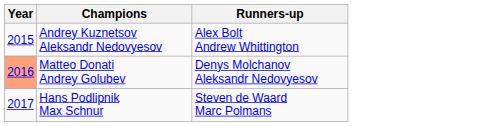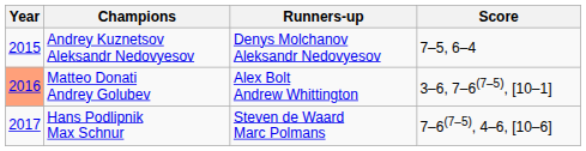 <table class="wikitable">
 <tr>
 <th>Year</th>
 <th width="200">Champions</th>
 <th width="200">Runners-up</th>
+<th width="175">Score</th>
 </tr>
 <tr>
 <td><a href='#'>2015</a></td>
 <td> <a href='#'>Andrey Kuznetsov</a> <br>  <a href='#'>Aleksandr Nedovyesov</a></td>
-<td> <a href='#'>Alex Bolt</a> <br>  <a href='#'>Andrew Whittington</a></td>
+<td> <a href='#'>Denys Molchanov</a> <br>  <a href='#'>Aleksandr Nedovyesov</a></td>
+<td>7–5, 6–4</td>
 </tr>
 <tr>
 <td style="background: lightsalmon;"><a href='#'>2016</a></td>
 <td> <a href='#'>Matteo Donati</a><br> <a href='#'>Andrey Golubev</a></td>
-<td> <a href='#'>Denys Molchanov</a> <br>  <a href='#'>Aleksandr Nedovyesov</a></td>
+<td> <a href='#'>Alex Bolt</a> <br>  <a href='#'>Andrew Whittington</a></td>
+<td>3–6, 7–6<sup>(7–5)</sup>, [10–1]</td>
 </tr>
 <tr>
 <td><a href='#'>2017</a></td>
 <td> <a href='#'>Hans Podlipnik</a><br> <a href='#'>Max Schnur</a></td>
 <td> <a href='#'>Steven de Waard</a><br> <a href='#'>Marc Polmans</a></td>
+<td>7–6<sup>(7–5)</sup>, 4–6, [10–6]</td>
 </tr>
 </table>
